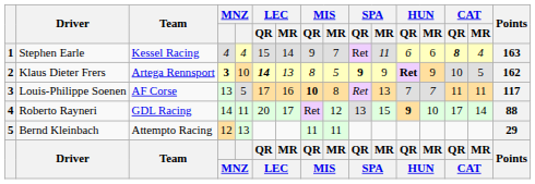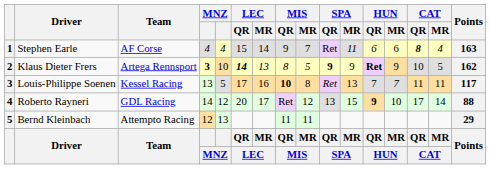 <table class="wikitable" style="font-size: 85%; text-align:center;">
 <tr>
 <th rowspan=2></th>
 <th rowspan=2>Driver</th>
 <th rowspan=2>Team</th>
 <th colspan=2><a href='#'>MNZ</a><br></th>
 <th colspan=2><a href='#'>LEC</a><br></th>
 <th colspan=2><a href='#'>MIS</a><br></th>
 <th colspan=2><a href='#'>SPA</a><br></th>
 <th colspan=2><a href='#'>HUN</a><br></th>
 <th colspan=2><a href='#'>CAT</a><br></th>
 <th rowspan=2>Points</th>
 </tr>
 <tr>
 <th></th>
 <th></th>
 <th>QR</th>
 <th>MR</th>
 <th>QR</th>
 <th>MR</th>
 <th>QR</th>
 <th>MR</th>
 <th>QR</th>
 <th>MR</th>
 <th>QR</th>
 <th>MR</th>
 </tr>
 <tr>
 <th>1</th>
 <td align=left> Stephen Earle</td>
-<td align=left> <a href='#'>Kessel Racing</a></td>
+<td align=left> <a href='#'>AF Corse</a></td>
 <td style="background:#DFDFDF;"><em>4</em></td>
 <td style="background:#FFFFBF;"><em>4</em></td>
 <td style="background:#DFDFDF;">15</td>
 <td style="background:#DFDFDF;">14</td>
 <td style="background:#DFDFDF;">9</td>
 <td style="background:#DFDFDF;">7</td>
 <td style="background:#EFCFFF;">Ret</td>
 <td style="background:#DFDFDF;"><em>11</em></td>
 <td style="background:#FFFFBF;"><em>6</em></td>
 <td style="background:#FFFFBF;">6</td>
 <td style="background:#FFFFBF;"><strong><em>8</em></strong></td>
 <td style="background:#FFFFBF;"><em>4</em></td>
 <th>163</th>
 </tr>
 <tr>
 <th>2</th>
 <td align=left> Klaus Dieter Frers</td>
 <td align=left> <a href='#'>Artega Rennsport</a></td>
 <td style="background:#FFFFBF;"><strong>3</strong></td>
 <td style="background:#FFDF9F;">10</td>
 <td style="background:#FFFFBF;"><strong><em>14</em></strong></td>
 <td style="background:#FFFFBF;"><em>13</em></td>
 <td style="background:#FFFFBF;"><em>8</em></td>
 <td style="background:#FFFFBF;"><em>5</em></td>
 <td style="background:#FFFFBF;"><strong>9</strong></td>
 <td style="background:#FFFFBF;">9</td>
 <td style="background:#EFCFFF;"><strong>Ret</strong></td>
 <td style="background:#FFDF9F;">9</td>
 <td style="background:#DFDFDF;">10</td>
 <td style="background:#DFDFDF;">5</td>
 <th>162</th>
 </tr>
 <tr>
 <th>3</th>
 <td align=left> Louis-Philippe Soenen</td>
-<td align=left> <a href='#'>AF Corse</a></td>
+<td align=left> <a href='#'>Kessel Racing</a></td>
 <td style="background:#DFFFDF;">13</td>
 <td style="background:#DFDFDF;">5</td>
 <td style="background:#FFDF9F;">17</td>
 <td style="background:#FFDF9F;">16</td>
 <td style="background:#FFDF9F;"><strong>10</strong></td>
 <td style="background:#FFDF9F;">8</td>
 <td style="background:#EFCFFF;"><em>Ret</em></td>
 <td style="background:#FFDF9F;">13</td>
 <td style="background:#DFDFDF;">7</td>
 <td style="background:#DFDFDF;"><em>7</em></td>
 <td style="background:#FFDF9F;">11</td>
 <td style="background:#FFDF9F;">11</td>
 <th>117</th>
 </tr>
 <tr>
 <th>4</th>
 <td align=left> Roberto Rayneri</td>
 <td align=left> <a href='#'>GDL Racing</a></td>
 <td style="background:#DFFFDF;">14</td>
-<td style="background:#DFFFDF;">11</td>
+<td style="background:#DFFFDF;">12</td>
 <td style="background:#DFFFDF;">20</td>
 <td style="background:#DFFFDF;">17</td>
 <td style="background:#EFCFFF;">Ret</td>
 <td style="background:#DFFFDF;">12</td>
 <td style="background:#DFDFDF;">13</td>
 <td style="background:#DFFFDF;">15</td>
 <td style="background:#FFDF9F;"><strong>9</strong></td>
 <td style="background:#DFFFDF;">10</td>
 <td style="background:#DFFFDF;">17</td>
 <td style="background:#DFFFDF;">14</td>
 <th>88</th>
 </tr>
 <tr>
 <th>5</th>
 <td align=left> Bernd Kleinbach</td>
 <td align=left> Attempto Racing</td>
 <td style="background:#FFDF9F;">12</td>
 <td style="background:#DFFFDF;">13</td>
 <td></td>
 <td></td>
 <td style="background:#DFFFDF;">11</td>
 <td style="background:#DFFFDF;">11</td>
 <td></td>
 <td></td>
 <td></td>
 <td></td>
 <td></td>
 <td></td>
 <th>29</th>
 </tr>
 <tr valign="top">
 <th valign=middle rowspan=2></th>
 <th valign=middle rowspan=2>Driver</th>
 <th valign=middle rowspan=2>Team</th>
 <th></th>
 <th></th>
 <th>QR</th>
 <th>MR</th>
 <th>QR</th>
 <th>MR</th>
 <th>QR</th>
 <th>MR</th>
 <th>QR</th>
 <th>MR</th>
 <th>QR</th>
 <th>MR</th>
 <th valign=middle rowspan=2>Points</th>
 </tr>
 <tr>
 <th colspan=2><a href='#'>MNZ</a><br></th>
 <th colspan=2><a href='#'>LEC</a><br></th>
 <th colspan=2><a href='#'>MIS</a><br></th>
 <th colspan=2><a href='#'>SPA</a><br></th>
 <th colspan=2><a href='#'>HUN</a><br></th>
 <th colspan=2><a href='#'>CAT</a><br></th>
 </tr>
 </table>
